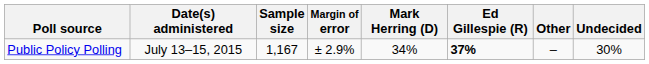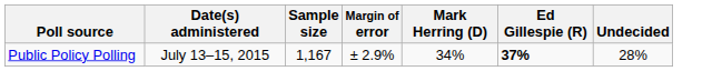 <table class="wikitable">
 <tr valign= bottom>
 <th style="width:150px;">Poll source</th>
 <th style="width:150px;">Date(s)<br>administered</th>
 <th class=small>Sample<br>size</th>
 <th><small>Margin of</small><br>error</th>
 <th style="width:100px;">Mark<br>Herring (D)</th>
 <th style="width:100px;">Ed<br>Gillespie (R)</th>
-<th style="width:40px;">Other</th>
 <th style="width:40px;">Undecided</th>
 </tr>
 <tr>
 <td><a href='#'>Public Policy Polling</a></td>
 <td align=center>July 13–15, 2015</td>
 <td align=center>1,167</td>
 <td align=center>± 2.9%</td>
 <td align=center>34%</td>
 <td><strong>37%</strong></td>
-<td align=center>–</td>
-<td align=center>30%</td>
+<td align=center>28%</td>
 </tr>
 </table>
